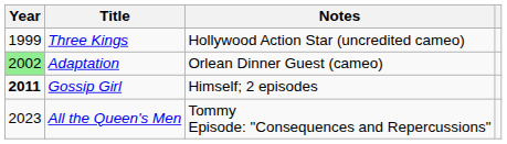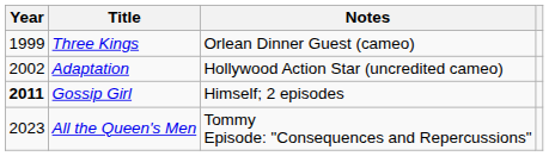 <table class="wikitable plainrowheaders">
 <tr>
 <th>Year</th>
 <th>Title</th>
 <th>Notes</th>
 <th></th>
 </tr>
 <tr>
 <td>1999</td>
 <td><em><a href='#'>Three Kings</a></em></td>
-<td>Hollywood Action Star (uncredited cameo)</td>
+<td>Orlean Dinner Guest (cameo)</td>
 <td style="text-align:center;"></td>
 </tr>
 <tr>
-<td style="background: lightgreen;">2002</td>
+<td>2002</td>
 <td><em><a href='#'>Adaptation</a></em></td>
-<td>Orlean Dinner Guest (cameo)</td>
+<td>Hollywood Action Star (uncredited cameo)</td>
 <td style="text-align:center;"></td>
 </tr>
 <tr>
 <td><strong>2011</strong></td>
 <td><em><a href='#'>Gossip Girl</a></em></td>
 <td>Himself; 2 episodes</td>
 <td style="text-align:center;"></td>
 </tr>
 <tr>
 <td>2023</td>
 <td><em><a href='#'>All the Queen's Men</a></em></td>
 <td>Tommy<br>Episode: "Consequences and Repercussions"</td>
 <td></td>
 </tr>
 </table>
